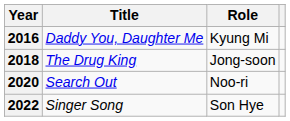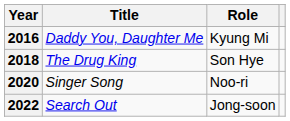 <table class="wikitable plainrowheaders sortable">
 <tr>
 <th scope="col">Year</th>
 <th scope="col">Title</th>
 <th scope="col">Role</th>
 <th scope="col" class="unsortable"></th>
 </tr>
 <tr>
 <th scope="row">2016</th>
 <td><em><a href='#'>Daddy You, Daughter Me</a></em></td>
 <td>Kyung Mi</td>
 <td style="text-align:center"></td>
 </tr>
 <tr>
 <th scope="row">2018</th>
 <td><em><a href='#'>The Drug King</a></em></td>
-<td>Jong-soon</td>
+<td>Son Hye</td>
 <td style="text-align:center"></td>
 </tr>
 <tr>
 <th scope="row">2020</th>
-<td><em><a href='#'>Search Out</a></em></td>
+<td><em>Singer Song</em></td>
 <td>Noo-ri</td>
 <td style="text-align:center"></td>
 </tr>
 <tr>
 <th scope="row">2022</th>
-<td><em>Singer Song</em></td>
-<td>Son Hye</td>
+<td><em><a href='#'>Search Out</a></em></td>
+<td>Jong-soon</td>
 <td style="text-align:center"></td>
 </tr>
 </table>
